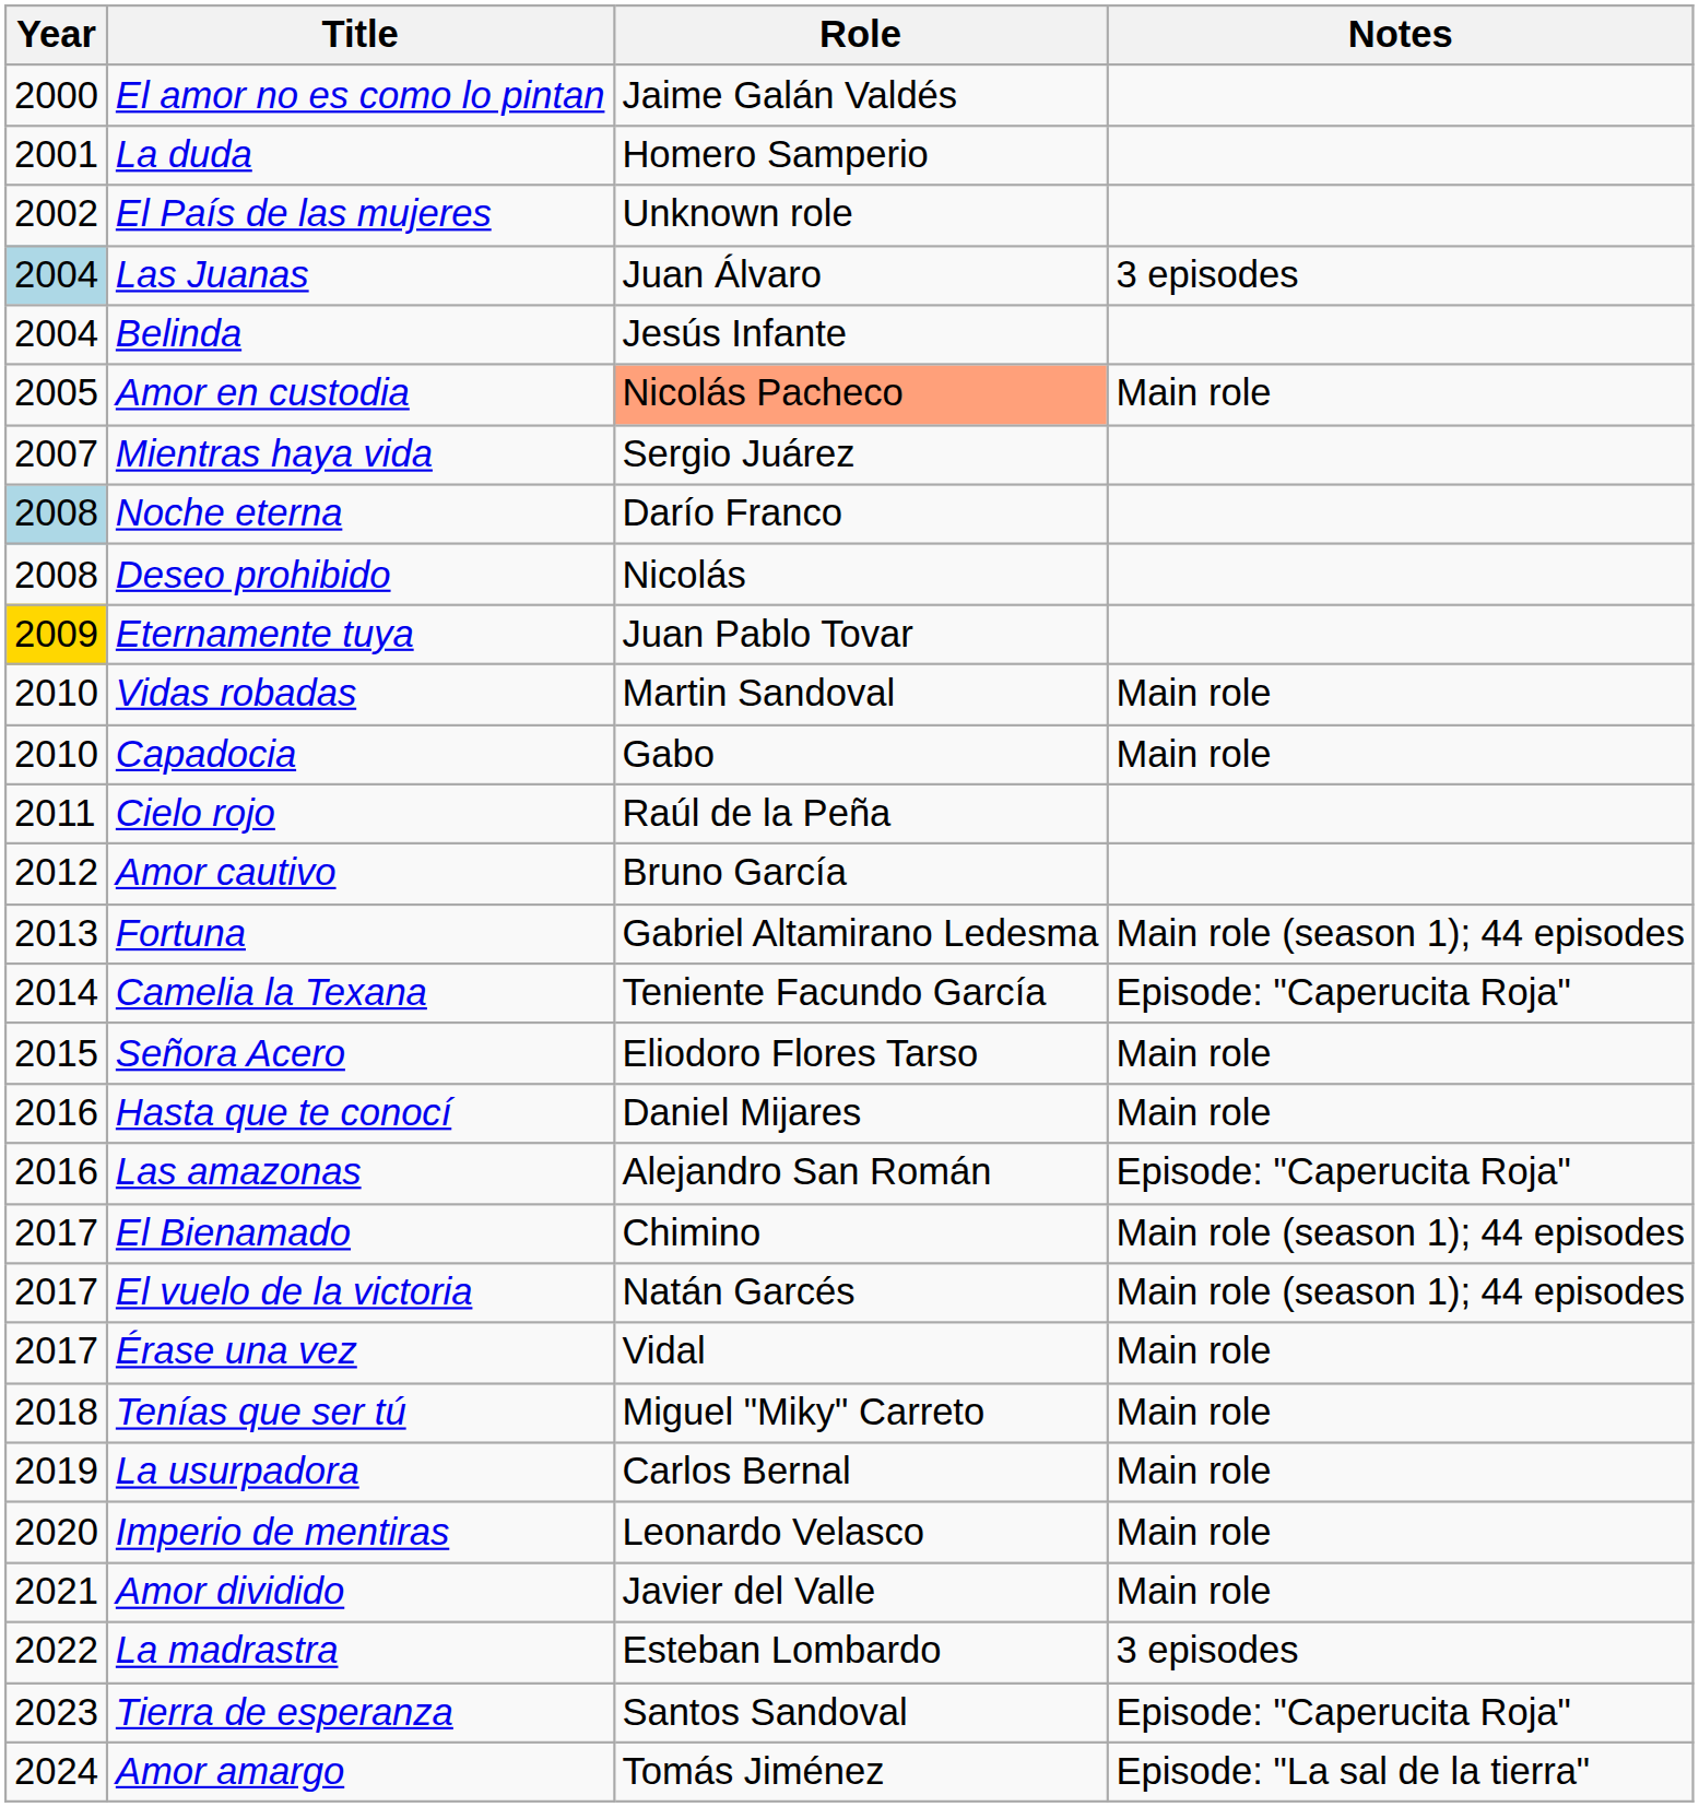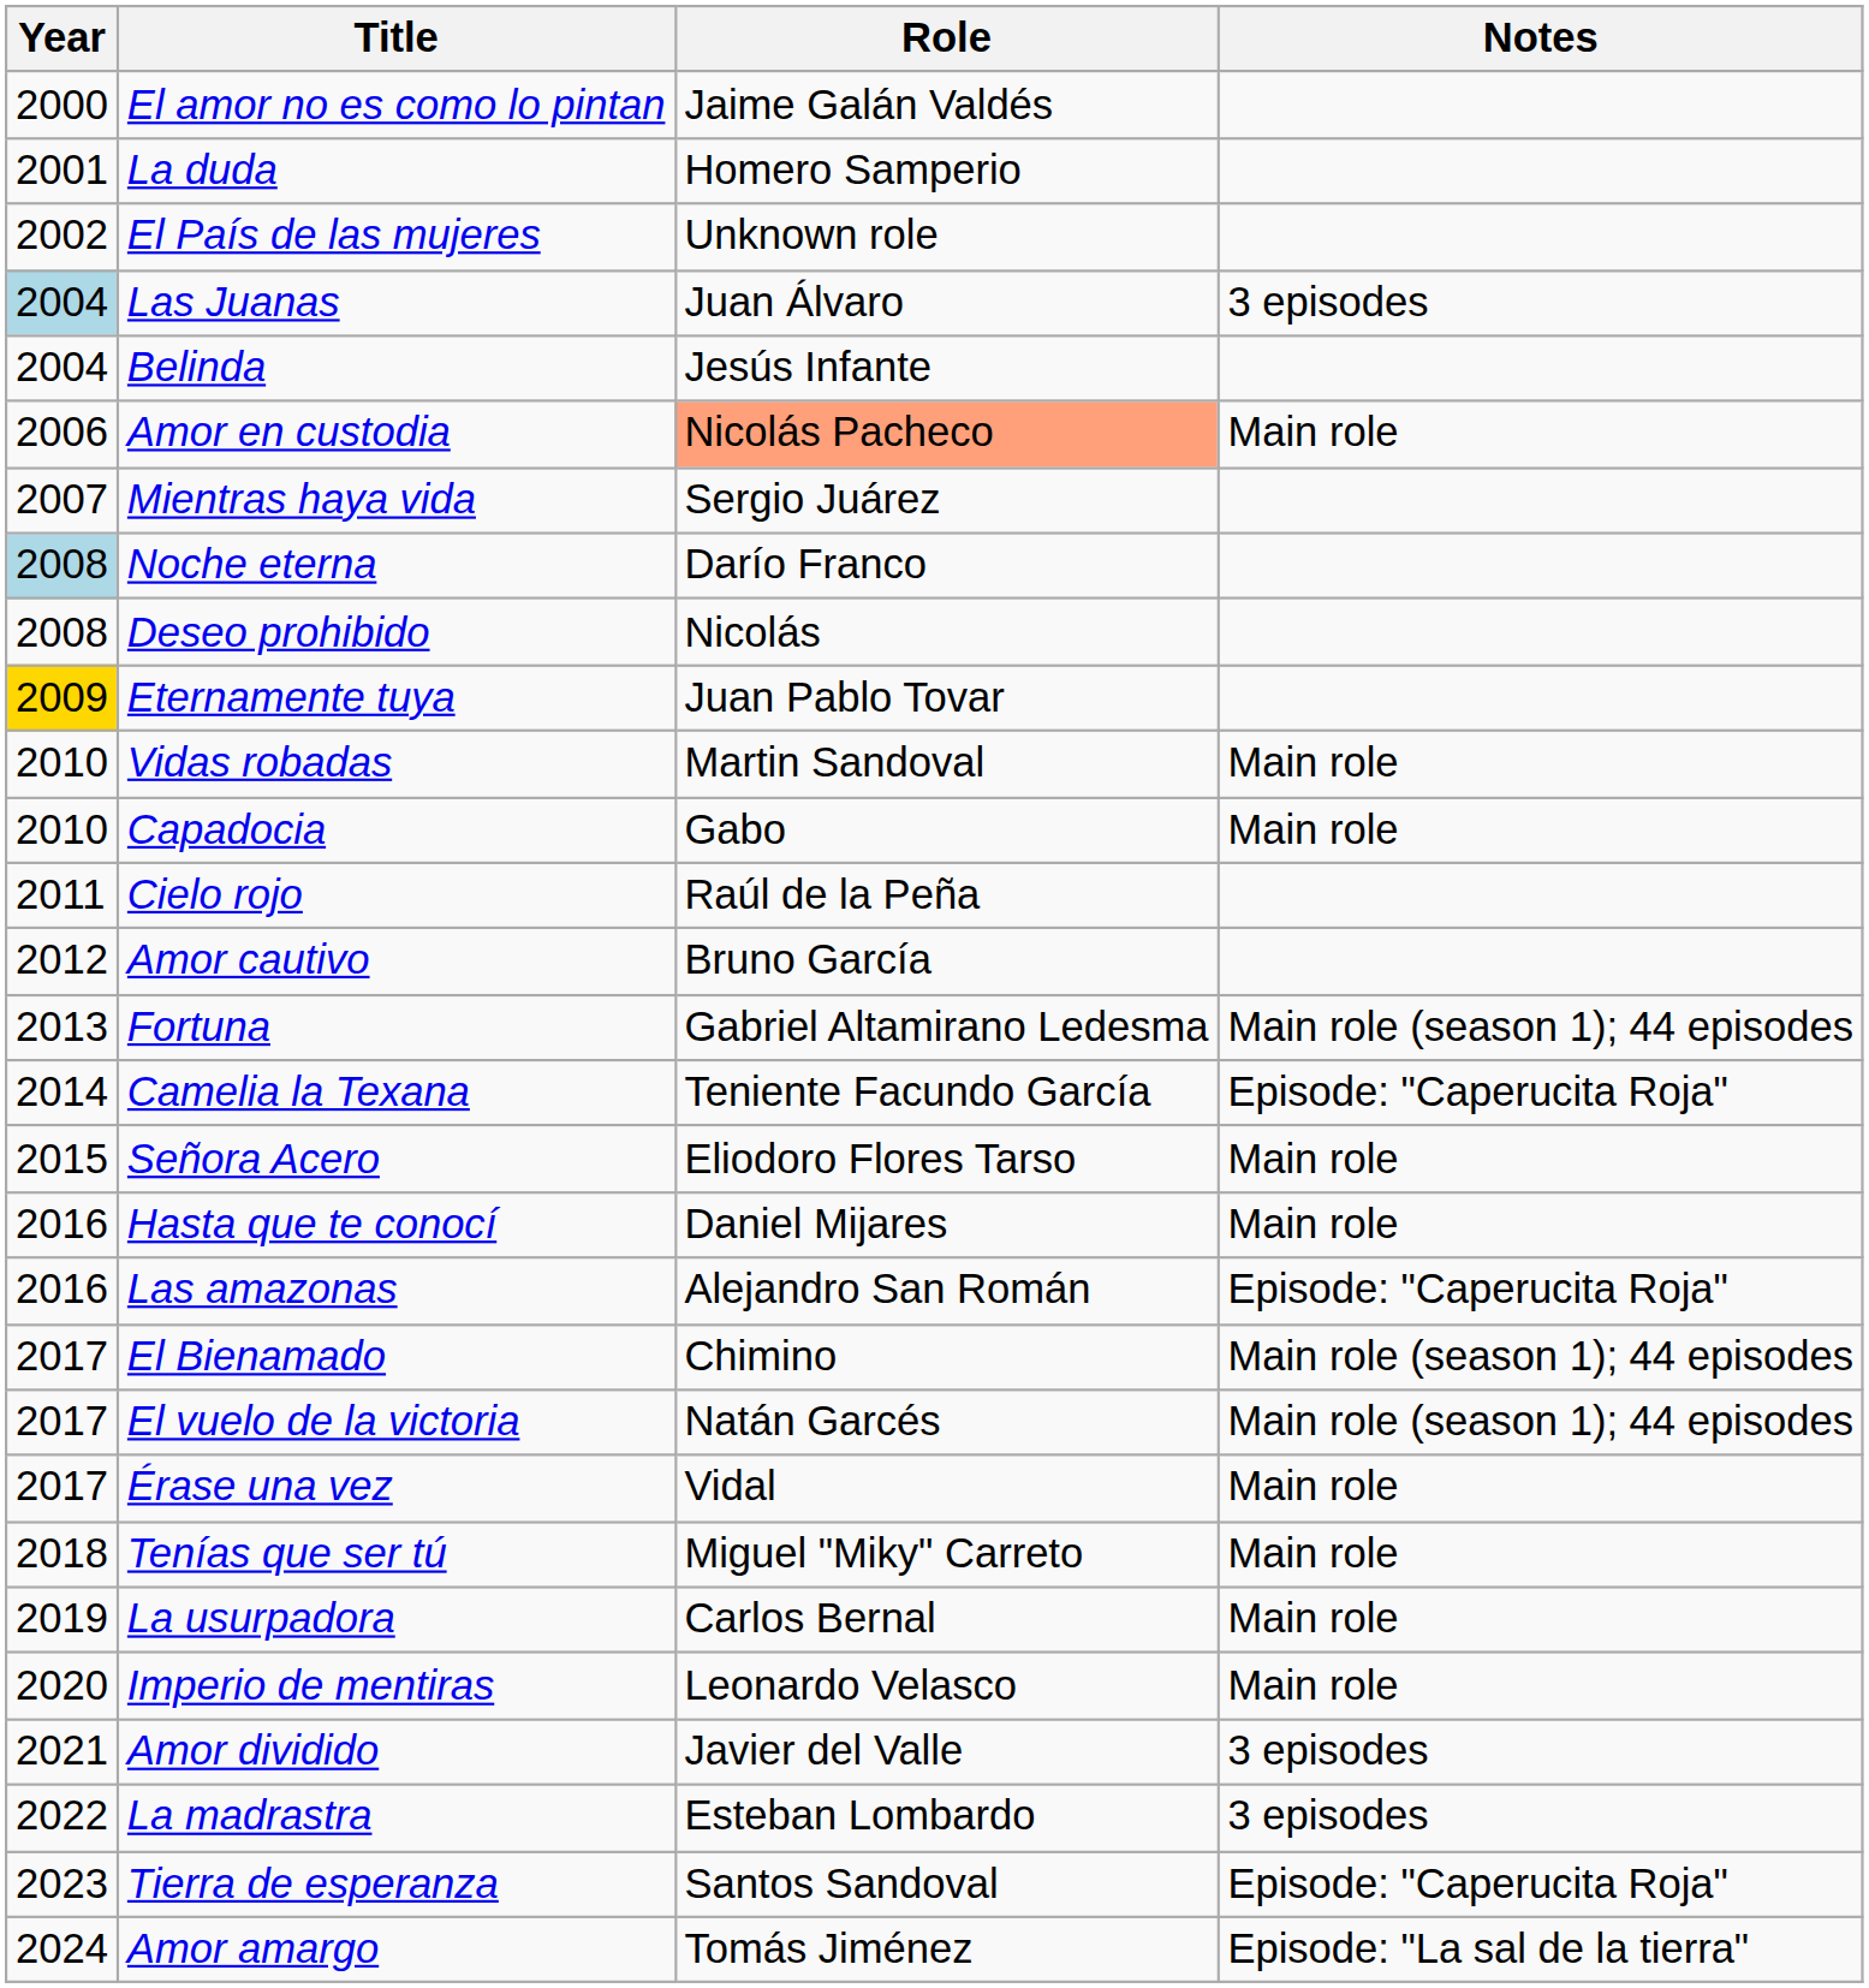 <table class="wikitable sortable">
 <tr>
 <th>Year</th>
 <th>Title</th>
 <th>Role</th>
 <th class="unsortable">Notes</th>
 </tr>
 <tr>
 <td>2000</td>
 <td><em><a href='#'>El amor no es como lo pintan</a></em></td>
 <td>Jaime Galán Valdés</td>
 <td></td>
 </tr>
 <tr>
 <td>2001</td>
 <td><em><a href='#'>La duda</a></em></td>
 <td>Homero Samperio</td>
 <td></td>
 </tr>
 <tr>
 <td>2002</td>
 <td><em><a href='#'>El País de las mujeres</a></em></td>
 <td>Unknown role</td>
 <td></td>
 </tr>
 <tr>
 <td style="background: lightblue;">2004</td>
 <td><em><a href='#'>Las Juanas</a></em></td>
 <td>Juan Álvaro</td>
 <td>3 episodes</td>
 </tr>
 <tr>
 <td>2004</td>
 <td><em><a href='#'>Belinda</a></em></td>
 <td>Jesús Infante</td>
 <td></td>
 </tr>
 <tr>
-<td>2005</td>
+<td>2006</td>
 <td><em><a href='#'>Amor en custodia</a></em></td>
 <td style="background: lightsalmon;">Nicolás Pacheco</td>
 <td>Main role</td>
 </tr>
 <tr>
 <td>2007</td>
 <td><em><a href='#'>Mientras haya vida</a></em></td>
 <td>Sergio Juárez</td>
 <td></td>
 </tr>
 <tr>
 <td style="background: lightblue;">2008</td>
 <td><em><a href='#'>Noche eterna</a></em></td>
 <td>Darío Franco</td>
 <td></td>
 </tr>
 <tr>
 <td>2008</td>
 <td><em><a href='#'>Deseo prohibido</a></em></td>
 <td>Nicolás</td>
 <td></td>
 </tr>
 <tr>
 <td style="background: gold;">2009</td>
 <td><em><a href='#'>Eternamente tuya</a></em></td>
 <td>Juan Pablo Tovar</td>
 <td></td>
 </tr>
 <tr>
 <td>2010</td>
 <td><em><a href='#'>Vidas robadas</a></em></td>
 <td>Martin Sandoval</td>
 <td>Main role</td>
 </tr>
 <tr>
 <td>2010</td>
 <td><em><a href='#'>Capadocia</a></em></td>
 <td>Gabo</td>
 <td>Main role</td>
 </tr>
 <tr>
 <td>2011</td>
 <td><em><a href='#'>Cielo rojo</a></em></td>
 <td>Raúl de la Peña</td>
 <td></td>
 </tr>
 <tr>
 <td>2012</td>
 <td><em><a href='#'>Amor cautivo</a></em></td>
 <td>Bruno García</td>
 <td></td>
 </tr>
 <tr>
 <td>2013</td>
 <td><em><a href='#'>Fortuna</a></em></td>
 <td>Gabriel Altamirano Ledesma</td>
 <td>Main role (season 1); 44 episodes</td>
 </tr>
 <tr>
 <td>2014</td>
 <td><em><a href='#'>Camelia la Texana</a></em></td>
 <td>Teniente Facundo García</td>
 <td>Episode: "Caperucita Roja"</td>
 </tr>
 <tr>
 <td>2015</td>
 <td><em><a href='#'>Señora Acero</a></em></td>
 <td>Eliodoro Flores Tarso</td>
 <td>Main role</td>
 </tr>
 <tr>
 <td>2016</td>
 <td><em><a href='#'>Hasta que te conocí</a></em></td>
 <td>Daniel Mijares</td>
 <td>Main role</td>
 </tr>
 <tr>
 <td>2016</td>
 <td><em><a href='#'>Las amazonas</a></em></td>
 <td>Alejandro San Román</td>
 <td>Episode: "Caperucita Roja"</td>
 </tr>
 <tr>
 <td>2017</td>
 <td><em><a href='#'>El Bienamado</a></em></td>
 <td>Chimino</td>
 <td>Main role (season 1); 44 episodes</td>
 </tr>
 <tr>
 <td>2017</td>
 <td><em><a href='#'>El vuelo de la victoria</a></em></td>
 <td>Natán Garcés</td>
 <td>Main role (season 1); 44 episodes</td>
 </tr>
 <tr>
 <td>2017</td>
 <td><em><a href='#'>Érase una vez</a></em></td>
 <td>Vidal</td>
 <td>Main role</td>
 </tr>
 <tr>
 <td>2018</td>
 <td><em><a href='#'>Tenías que ser tú</a></em></td>
 <td>Miguel "Miky" Carreto</td>
 <td>Main role</td>
 </tr>
 <tr>
 <td>2019</td>
 <td><em><a href='#'>La usurpadora</a></em></td>
 <td>Carlos Bernal</td>
 <td>Main role</td>
 </tr>
 <tr>
 <td>2020</td>
 <td><em><a href='#'>Imperio de mentiras</a></em></td>
 <td>Leonardo Velasco</td>
 <td>Main role</td>
 </tr>
 <tr>
 <td>2021</td>
 <td><em><a href='#'>Amor dividido</a></em></td>
 <td>Javier del Valle</td>
-<td>Main role</td>
+<td>3 episodes</td>
 </tr>
 <tr>
 <td>2022</td>
 <td><em><a href='#'>La madrastra</a></em></td>
 <td>Esteban Lombardo</td>
 <td>3 episodes</td>
 </tr>
 <tr>
 <td>2023</td>
 <td><em><a href='#'>Tierra de esperanza</a></em></td>
 <td>Santos Sandoval</td>
 <td>Episode: "Caperucita Roja"</td>
 </tr>
 <tr>
 <td>2024</td>
 <td><em><a href='#'>Amor amargo</a></em></td>
 <td>Tomás Jiménez</td>
 <td>Episode: "La sal de la tierra"</td>
 </tr>
 </table>
